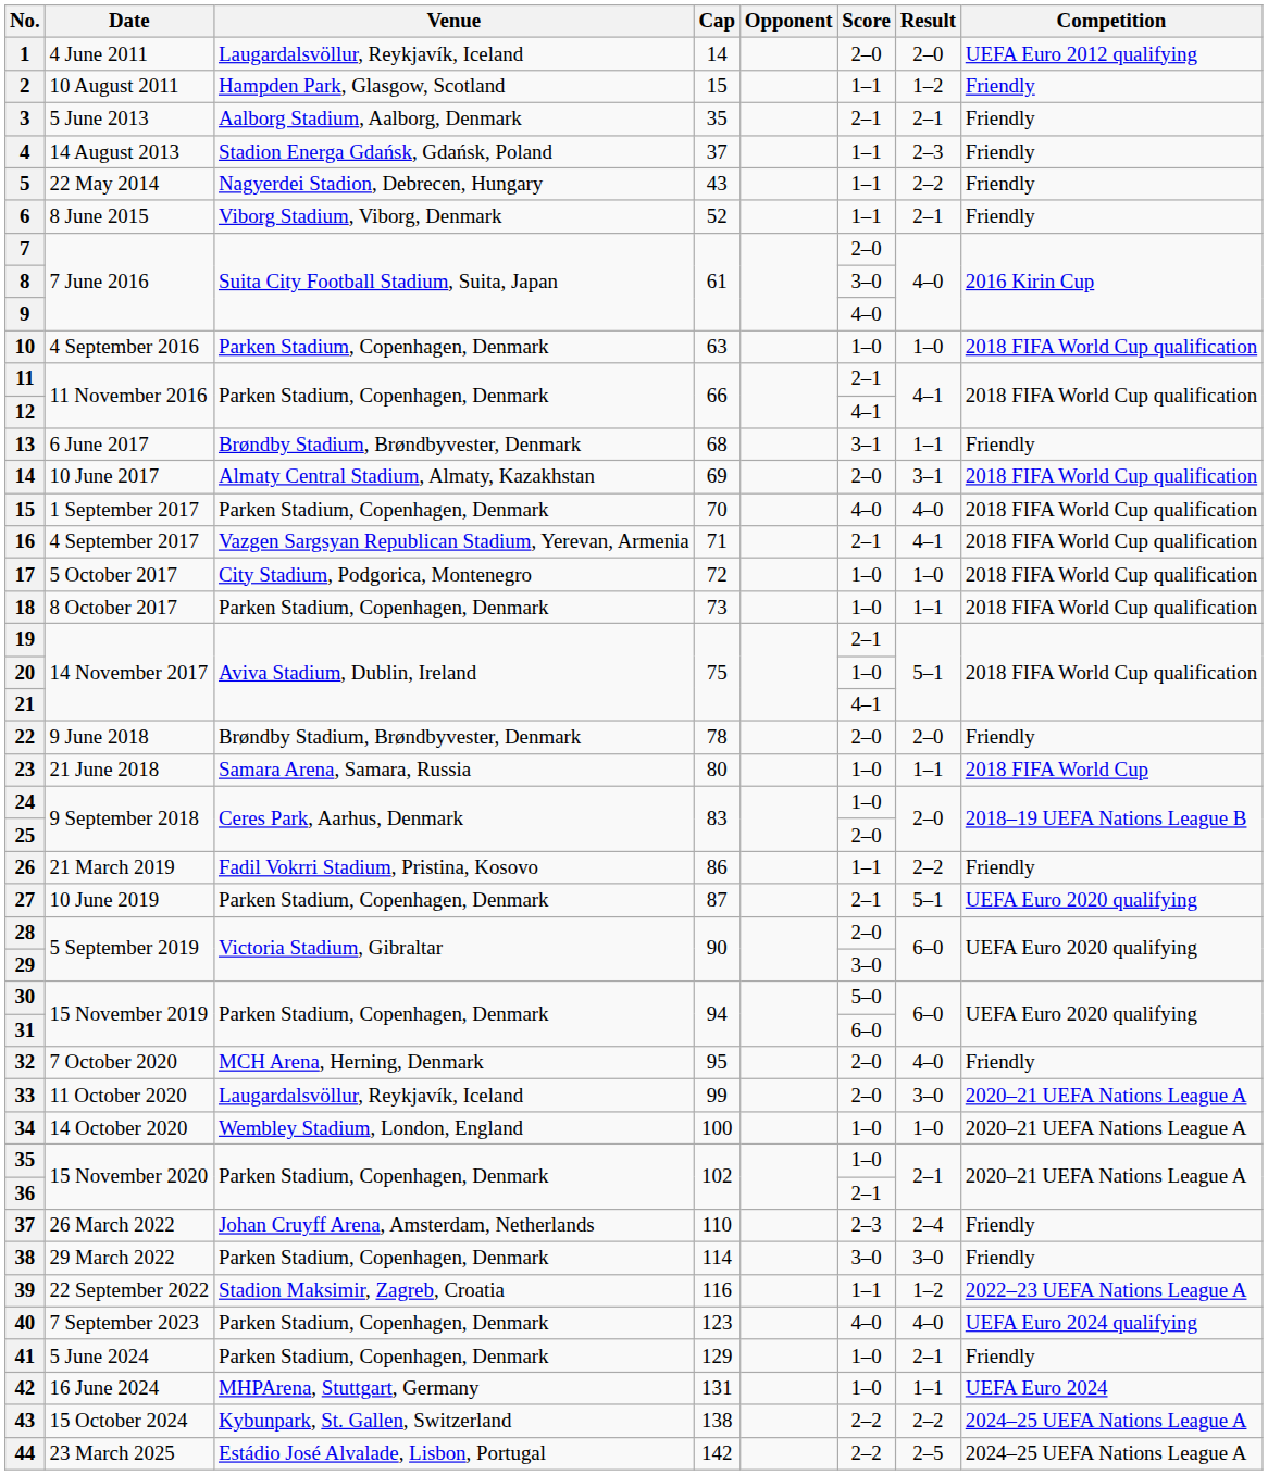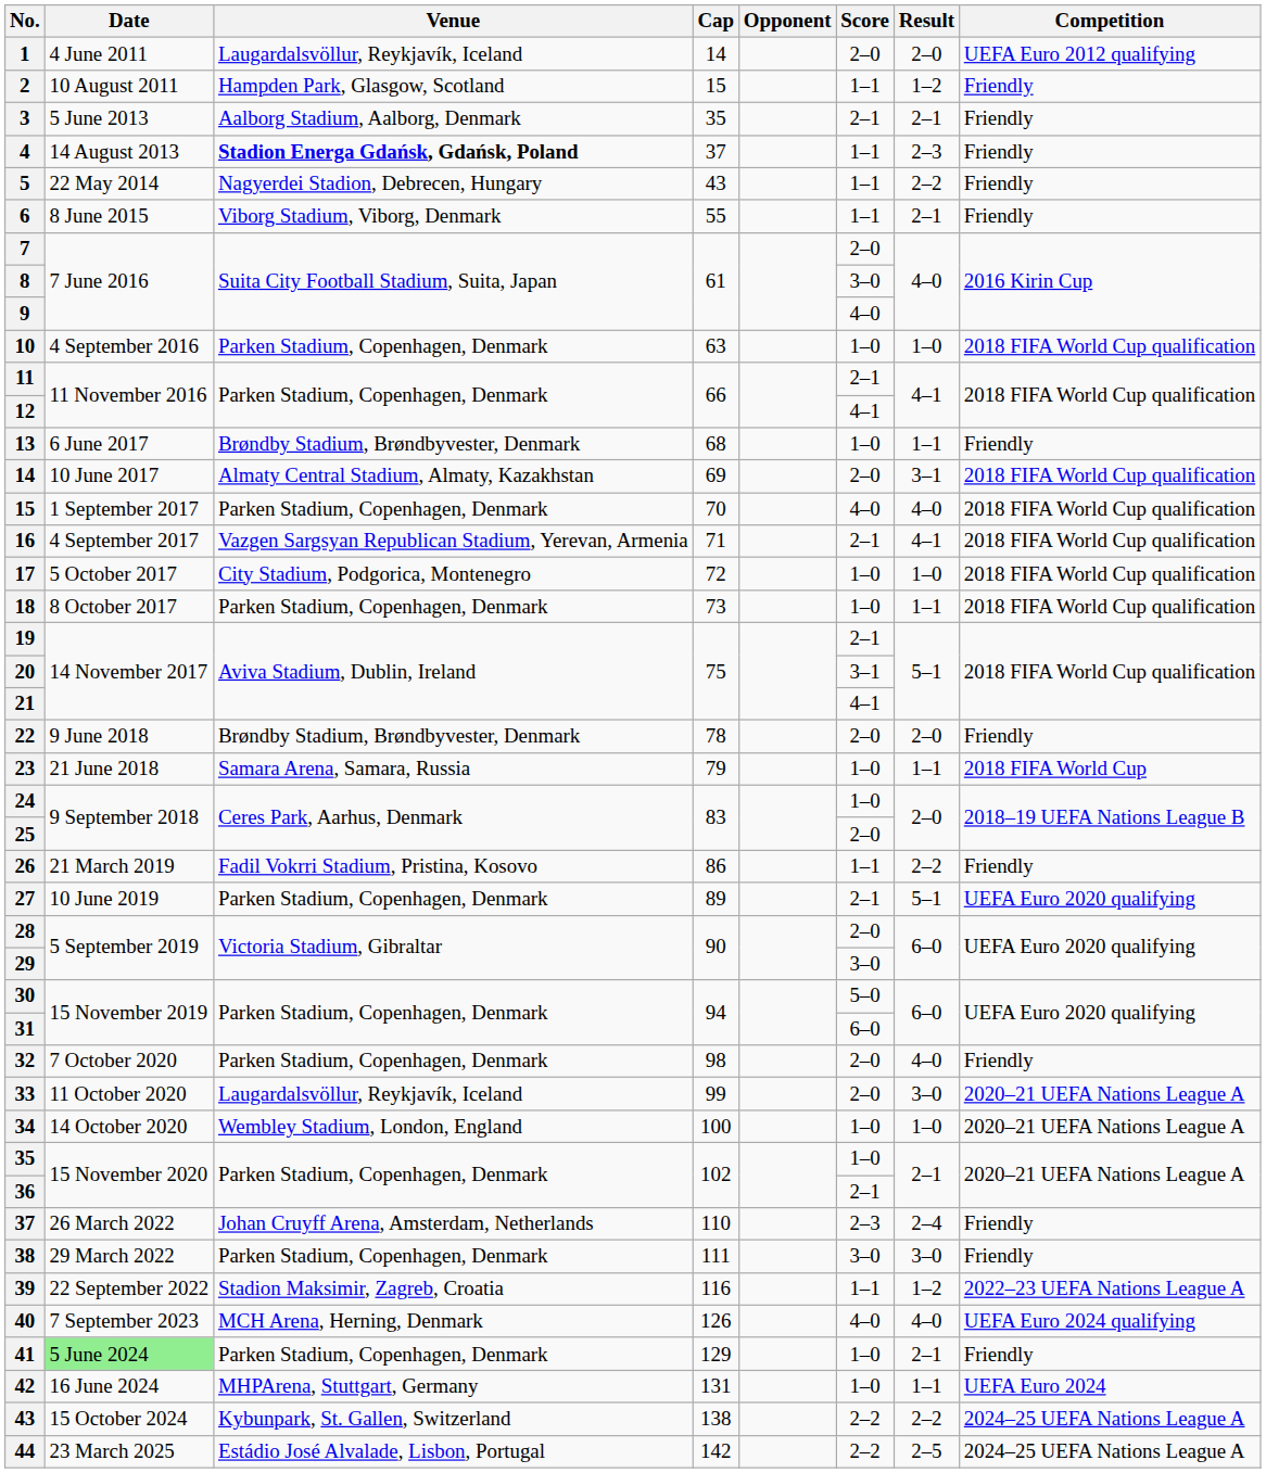 <table class="wikitable sortable plainrowheaders">
 <tr>
 <th scope=col>No.</th>
 <th scope=col>Date</th>
 <th scope=col>Venue</th>
 <th scope=col>Cap</th>
 <th scope=col>Opponent</th>
 <th scope=col>Score</th>
 <th scope=col>Result</th>
 <th scope=col>Competition</th>
 </tr>
 <tr>
 <th scope=row style=text-align:center>1</th>
 <td>4 June 2011</td>
 <td><a href='#'>Laugardalsvöllur</a>, Reykjavík, Iceland</td>
 <td align=center>14</td>
 <td></td>
 <td align=center>2–0</td>
 <td align=center>2–0</td>
 <td><a href='#'>UEFA Euro 2012 qualifying</a></td>
 </tr>
 <tr>
 <th scope=row style=text-align:center>2</th>
 <td>10 August 2011</td>
 <td><a href='#'>Hampden Park</a>, Glasgow, Scotland</td>
 <td align=center>15</td>
 <td></td>
 <td align=center>1–1</td>
 <td align=center>1–2</td>
 <td><a href='#'>Friendly</a></td>
 </tr>
 <tr>
 <th scope=row style=text-align:center>3</th>
 <td>5 June 2013</td>
 <td><a href='#'>Aalborg Stadium</a>, Aalborg, Denmark</td>
 <td align=center>35</td>
 <td></td>
 <td align=center>2–1</td>
 <td align=center>2–1</td>
 <td>Friendly</td>
 </tr>
 <tr>
 <th scope=row style=text-align:center>4</th>
 <td>14 August 2013</td>
-<td><a href='#'>Stadion Energa Gdańsk</a>, Gdańsk, Poland</td>
+<td><strong><a href='#'>Stadion Energa Gdańsk</a>, Gdańsk, Poland</strong></td>
 <td align=center>37</td>
 <td></td>
 <td align=center>1–1</td>
 <td align=center>2–3</td>
 <td>Friendly</td>
 </tr>
 <tr>
 <th scope=row style=text-align:center>5</th>
 <td>22 May 2014</td>
 <td><a href='#'>Nagyerdei Stadion</a>, Debrecen, Hungary</td>
 <td align=center>43</td>
 <td></td>
 <td align=center>1–1</td>
 <td align=center>2–2</td>
 <td>Friendly</td>
 </tr>
 <tr>
 <th scope=row style=text-align:center>6</th>
 <td>8 June 2015</td>
 <td><a href='#'>Viborg Stadium</a>, Viborg, Denmark</td>
-<td align=center>52</td>
+<td align=center>55</td>
 <td></td>
 <td align=center>1–1</td>
 <td align=center>2–1</td>
 <td>Friendly</td>
 </tr>
 <tr>
 <th scope=row style=text-align:center>7</th>
 <td rowspan=3>7 June 2016</td>
 <td rowspan=3><a href='#'>Suita City Football Stadium</a>, Suita, Japan</td>
 <td rowspan=3 align=center>61</td>
 <td rowspan=3></td>
 <td align=center>2–0</td>
 <td rowspan=3 align=center>4–0</td>
 <td rowspan=3><a href='#'>2016 Kirin Cup</a></td>
 </tr>
 <tr>
 <th scope=row style=text-align:center>8</th>
 <td align=center>3–0</td>
 </tr>
 <tr>
 <th scope=row style=text-align:center>9</th>
 <td align=center>4–0</td>
 </tr>
 <tr>
 <th scope=row style=text-align:center>10</th>
 <td>4 September 2016</td>
 <td><a href='#'>Parken Stadium</a>, Copenhagen, Denmark</td>
 <td align=center>63</td>
 <td></td>
 <td align=center>1–0</td>
 <td align=center>1–0</td>
 <td><a href='#'>2018 FIFA World Cup qualification</a></td>
 </tr>
 <tr>
 <th scope=row style=text-align:center>11</th>
 <td rowspan=2>11 November 2016</td>
 <td rowspan=2>Parken Stadium, Copenhagen, Denmark</td>
 <td rowspan=2 align=center>66</td>
 <td rowspan=2></td>
 <td align=center>2–1</td>
 <td rowspan=2 align=center>4–1</td>
 <td rowspan=2>2018 FIFA World Cup qualification</td>
 </tr>
 <tr>
 <th scope=row style=text-align:center>12</th>
 <td align=center>4–1</td>
 </tr>
 <tr>
 <th scope=row style=text-align:center>13</th>
 <td>6 June 2017</td>
 <td><a href='#'>Brøndby Stadium</a>, Brøndbyvester, Denmark</td>
 <td align=center>68</td>
 <td></td>
-<td align=center>3–1</td>
+<td align=center>1–0</td>
 <td align=center>1–1</td>
 <td>Friendly</td>
 </tr>
 <tr>
 <th scope=row style=text-align:center>14</th>
 <td>10 June 2017</td>
 <td><a href='#'>Almaty Central Stadium</a>, Almaty, Kazakhstan</td>
 <td align=center>69</td>
 <td></td>
 <td align=center>2–0</td>
 <td align=center>3–1</td>
 <td><a href='#'>2018 FIFA World Cup qualification</a></td>
 </tr>
 <tr>
 <th scope=row style=text-align:center>15</th>
 <td>1 September 2017</td>
 <td>Parken Stadium, Copenhagen, Denmark</td>
 <td align=center>70</td>
 <td></td>
 <td align=center>4–0</td>
 <td align=center>4–0</td>
 <td>2018 FIFA World Cup qualification</td>
 </tr>
 <tr>
 <th scope=row style=text-align:center>16</th>
 <td>4 September 2017</td>
 <td><a href='#'>Vazgen Sargsyan Republican Stadium</a>, Yerevan, Armenia</td>
 <td align=center>71</td>
 <td></td>
 <td align=center>2–1</td>
 <td align=center>4–1</td>
 <td>2018 FIFA World Cup qualification</td>
 </tr>
 <tr>
 <th scope=row style=text-align:center>17</th>
 <td>5 October 2017</td>
 <td><a href='#'>City Stadium</a>, Podgorica, Montenegro</td>
 <td align=center>72</td>
 <td></td>
 <td align=center>1–0</td>
 <td align=center>1–0</td>
 <td>2018 FIFA World Cup qualification</td>
 </tr>
 <tr>
 <th scope=row style=text-align:center>18</th>
 <td>8 October 2017</td>
 <td>Parken Stadium, Copenhagen, Denmark</td>
 <td align=center>73</td>
 <td></td>
 <td align=center>1–0</td>
 <td align=center>1–1</td>
 <td>2018 FIFA World Cup qualification</td>
 </tr>
 <tr>
 <th scope=row style=text-align:center>19</th>
 <td rowspan=3>14 November 2017</td>
 <td rowspan=3><a href='#'>Aviva Stadium</a>, Dublin, Ireland</td>
 <td rowspan=3 align=center>75</td>
 <td rowspan=3></td>
 <td align=center>2–1</td>
 <td rowspan=3 align=center>5–1</td>
 <td rowspan=3>2018 FIFA World Cup qualification</td>
 </tr>
 <tr>
 <th scope=row style=text-align:center>20</th>
-<td align=center>1–0</td>
+<td align=center>3–1</td>
 </tr>
 <tr>
 <th scope=row style=text-align:center>21</th>
 <td align=center>4–1</td>
 </tr>
 <tr>
 <th scope=row style=text-align:center>22</th>
 <td>9 June 2018</td>
 <td>Brøndby Stadium, Brøndbyvester, Denmark</td>
 <td align=center>78</td>
 <td></td>
 <td align=center>2–0</td>
 <td align=center>2–0</td>
 <td>Friendly</td>
 </tr>
 <tr>
 <th scope=row style=text-align:center>23</th>
 <td>21 June 2018</td>
 <td><a href='#'>Samara Arena</a>, Samara, Russia</td>
-<td align=center>80</td>
+<td align=center>79</td>
 <td></td>
 <td align=center>1–0</td>
 <td align=center>1–1</td>
 <td><a href='#'>2018 FIFA World Cup</a></td>
 </tr>
 <tr>
 <th scope=row style=text-align:center>24</th>
 <td rowspan=2>9 September 2018</td>
 <td rowspan=2><a href='#'>Ceres Park</a>, Aarhus, Denmark</td>
 <td rowspan=2 align=center>83</td>
 <td rowspan=2></td>
 <td align=center>1–0</td>
 <td rowspan=2 align=center>2–0</td>
 <td rowspan=2><a href='#'>2018–19 UEFA Nations League B</a></td>
 </tr>
 <tr>
 <th scope=row style=text-align:center>25</th>
 <td align=center>2–0</td>
 </tr>
 <tr>
 <th scope=row style=text-align:center>26</th>
 <td>21 March 2019</td>
 <td><a href='#'>Fadil Vokrri Stadium</a>, Pristina, Kosovo</td>
 <td align=center>86</td>
 <td></td>
 <td align=center>1–1</td>
 <td align=center>2–2</td>
 <td>Friendly</td>
 </tr>
 <tr>
 <th scope=row style=text-align:center>27</th>
 <td>10 June 2019</td>
 <td>Parken Stadium, Copenhagen, Denmark</td>
-<td align=center>87</td>
+<td align=center>89</td>
 <td></td>
 <td align=center>2–1</td>
 <td align=center>5–1</td>
 <td><a href='#'>UEFA Euro 2020 qualifying</a></td>
 </tr>
 <tr>
 <th scope=row style=text-align:center>28</th>
 <td rowspan=2>5 September 2019</td>
 <td rowspan=2><a href='#'>Victoria Stadium</a>, Gibraltar</td>
 <td rowspan=2 align=center>90</td>
 <td rowspan=2></td>
 <td align=center>2–0</td>
 <td rowspan=2 align=center>6–0</td>
 <td rowspan=2>UEFA Euro 2020 qualifying</td>
 </tr>
 <tr>
 <th scope=row style=text-align:center>29</th>
 <td align=center>3–0</td>
 </tr>
 <tr>
 <th scope=row style=text-align:center>30</th>
 <td rowspan=2>15 November 2019</td>
 <td rowspan=2>Parken Stadium, Copenhagen, Denmark</td>
 <td rowspan=2 align=center>94</td>
 <td rowspan=2></td>
 <td align=center>5–0</td>
 <td rowspan=2 align=center>6–0</td>
 <td rowspan=2>UEFA Euro 2020 qualifying</td>
 </tr>
 <tr>
 <th scope=row style=text-align:center>31</th>
 <td align=center>6–0</td>
 </tr>
 <tr>
 <th scope=row style=text-align:center>32</th>
 <td>7 October 2020</td>
-<td><a href='#'>MCH Arena</a>, Herning, Denmark</td>
-<td align=center>95</td>
+<td>Parken Stadium, Copenhagen, Denmark</td>
+<td align=center>98</td>
 <td></td>
 <td align=center>2–0</td>
 <td align=center>4–0</td>
 <td>Friendly</td>
 </tr>
 <tr>
 <th scope=row style=text-align:center>33</th>
 <td>11 October 2020</td>
 <td><a href='#'>Laugardalsvöllur</a>, Reykjavík, Iceland</td>
 <td align=center>99</td>
 <td></td>
 <td align=center>2–0</td>
 <td align=center>3–0</td>
 <td><a href='#'>2020–21 UEFA Nations League A</a></td>
 </tr>
 <tr>
 <th scope=row style=text-align:center>34</th>
 <td>14 October 2020</td>
 <td><a href='#'>Wembley Stadium</a>, London, England</td>
 <td align=center>100</td>
 <td></td>
 <td align=center>1–0</td>
 <td align=center>1–0</td>
 <td>2020–21 UEFA Nations League A</td>
 </tr>
 <tr>
 <th scope=row style=text-align:center>35</th>
 <td rowspan=2>15 November 2020</td>
 <td rowspan=2>Parken Stadium, Copenhagen, Denmark</td>
 <td rowspan=2 align=center>102</td>
 <td rowspan=2></td>
 <td align=center>1–0</td>
 <td rowspan=2 align=center>2–1</td>
 <td rowspan=2>2020–21 UEFA Nations League A</td>
 </tr>
 <tr>
 <th scope=row style=text-align:center>36</th>
 <td align=center>2–1</td>
 </tr>
 <tr>
 <th scope=row style=text-align:center>37</th>
 <td>26 March 2022</td>
 <td><a href='#'>Johan Cruyff Arena</a>, Amsterdam, Netherlands</td>
 <td align=center>110</td>
 <td></td>
 <td align=center>2–3</td>
 <td align=center>2–4</td>
 <td>Friendly</td>
 </tr>
 <tr>
 <th scope=row style=text-align:center>38</th>
 <td>29 March 2022</td>
 <td>Parken Stadium, Copenhagen, Denmark</td>
-<td align=center>114</td>
+<td align=center>111</td>
 <td></td>
 <td align=center>3–0</td>
 <td align=center>3–0</td>
 <td>Friendly</td>
 </tr>
 <tr>
 <th scope=row style=text-align:center>39</th>
 <td>22 September 2022</td>
 <td><a href='#'>Stadion Maksimir</a>, <a href='#'>Zagreb</a>, Croatia</td>
 <td align=center>116</td>
 <td></td>
 <td align=center>1–1</td>
 <td align=center>1–2</td>
 <td><a href='#'>2022–23 UEFA Nations League A</a></td>
 </tr>
 <tr>
 <th scope=row style=text-align:center>40</th>
 <td>7 September 2023</td>
-<td>Parken Stadium, Copenhagen, Denmark</td>
-<td align=center>123</td>
+<td><a href='#'>MCH Arena</a>, Herning, Denmark</td>
+<td align=center>126</td>
 <td></td>
 <td align=center>4–0</td>
 <td align=center>4–0</td>
 <td><a href='#'>UEFA Euro 2024 qualifying</a></td>
 </tr>
 <tr>
 <th scope=row style=text-align:center>41</th>
-<td>5 June 2024</td>
+<td style="background: lightgreen;">5 June 2024</td>
 <td>Parken Stadium, Copenhagen, Denmark</td>
 <td align=center>129</td>
 <td></td>
 <td align=center>1–0</td>
 <td align=center>2–1</td>
 <td>Friendly</td>
 </tr>
 <tr>
 <th scope=row style=text-align:center>42</th>
 <td>16 June 2024</td>
 <td><a href='#'>MHPArena</a>, <a href='#'>Stuttgart</a>, Germany</td>
 <td align=center>131</td>
 <td></td>
 <td align=center>1–0</td>
 <td align=center>1–1</td>
 <td><a href='#'>UEFA Euro 2024</a></td>
 </tr>
 <tr>
 <th scope=row style=text-align:center>43</th>
 <td>15 October 2024</td>
 <td><a href='#'>Kybunpark</a>, <a href='#'>St. Gallen</a>, Switzerland</td>
 <td align=center>138</td>
 <td></td>
 <td align=center>2–2</td>
 <td align=center>2–2</td>
 <td><a href='#'>2024–25 UEFA Nations League A</a></td>
 </tr>
 <tr>
 <th scope=row style=text-align:center>44</th>
 <td>23 March 2025</td>
 <td><a href='#'>Estádio José Alvalade</a>, <a href='#'>Lisbon</a>, Portugal</td>
 <td align=center>142</td>
 <td></td>
 <td align=center>2–2</td>
 <td align=center>2–5 </td>
 <td>2024–25 UEFA Nations League A</td>
 </tr>
 </table>
